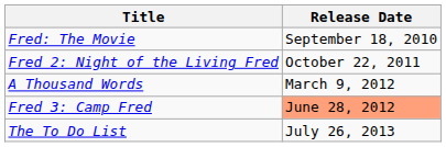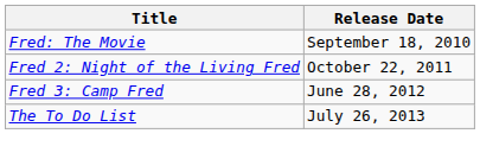 <table class="wikitable sortable">
 <tr>
 <th>Title</th>
 <th>Release Date</th>
 </tr>
 <tr>
 <td><em><a href='#'>Fred: The Movie</a></em></td>
 <td>September 18, 2010</td>
 </tr>
 <tr>
 <td><em><a href='#'>Fred 2: Night of the Living Fred</a></em></td>
 <td>October 22, 2011</td>
 </tr>
 <tr>
-<td><em><a href='#'>A Thousand Words</a></em></td>
-<td>March 9, 2012</td>
-</tr>
-<tr>
 <td><em><a href='#'>Fred 3: Camp Fred</a></em></td>
-<td style="background: lightsalmon;">June 28, 2012</td>
+<td>June 28, 2012</td>
 </tr>
 <tr>
 <td><em><a href='#'>The To Do List</a></em></td>
 <td>July 26, 2013</td>
 </tr>
 </table>
